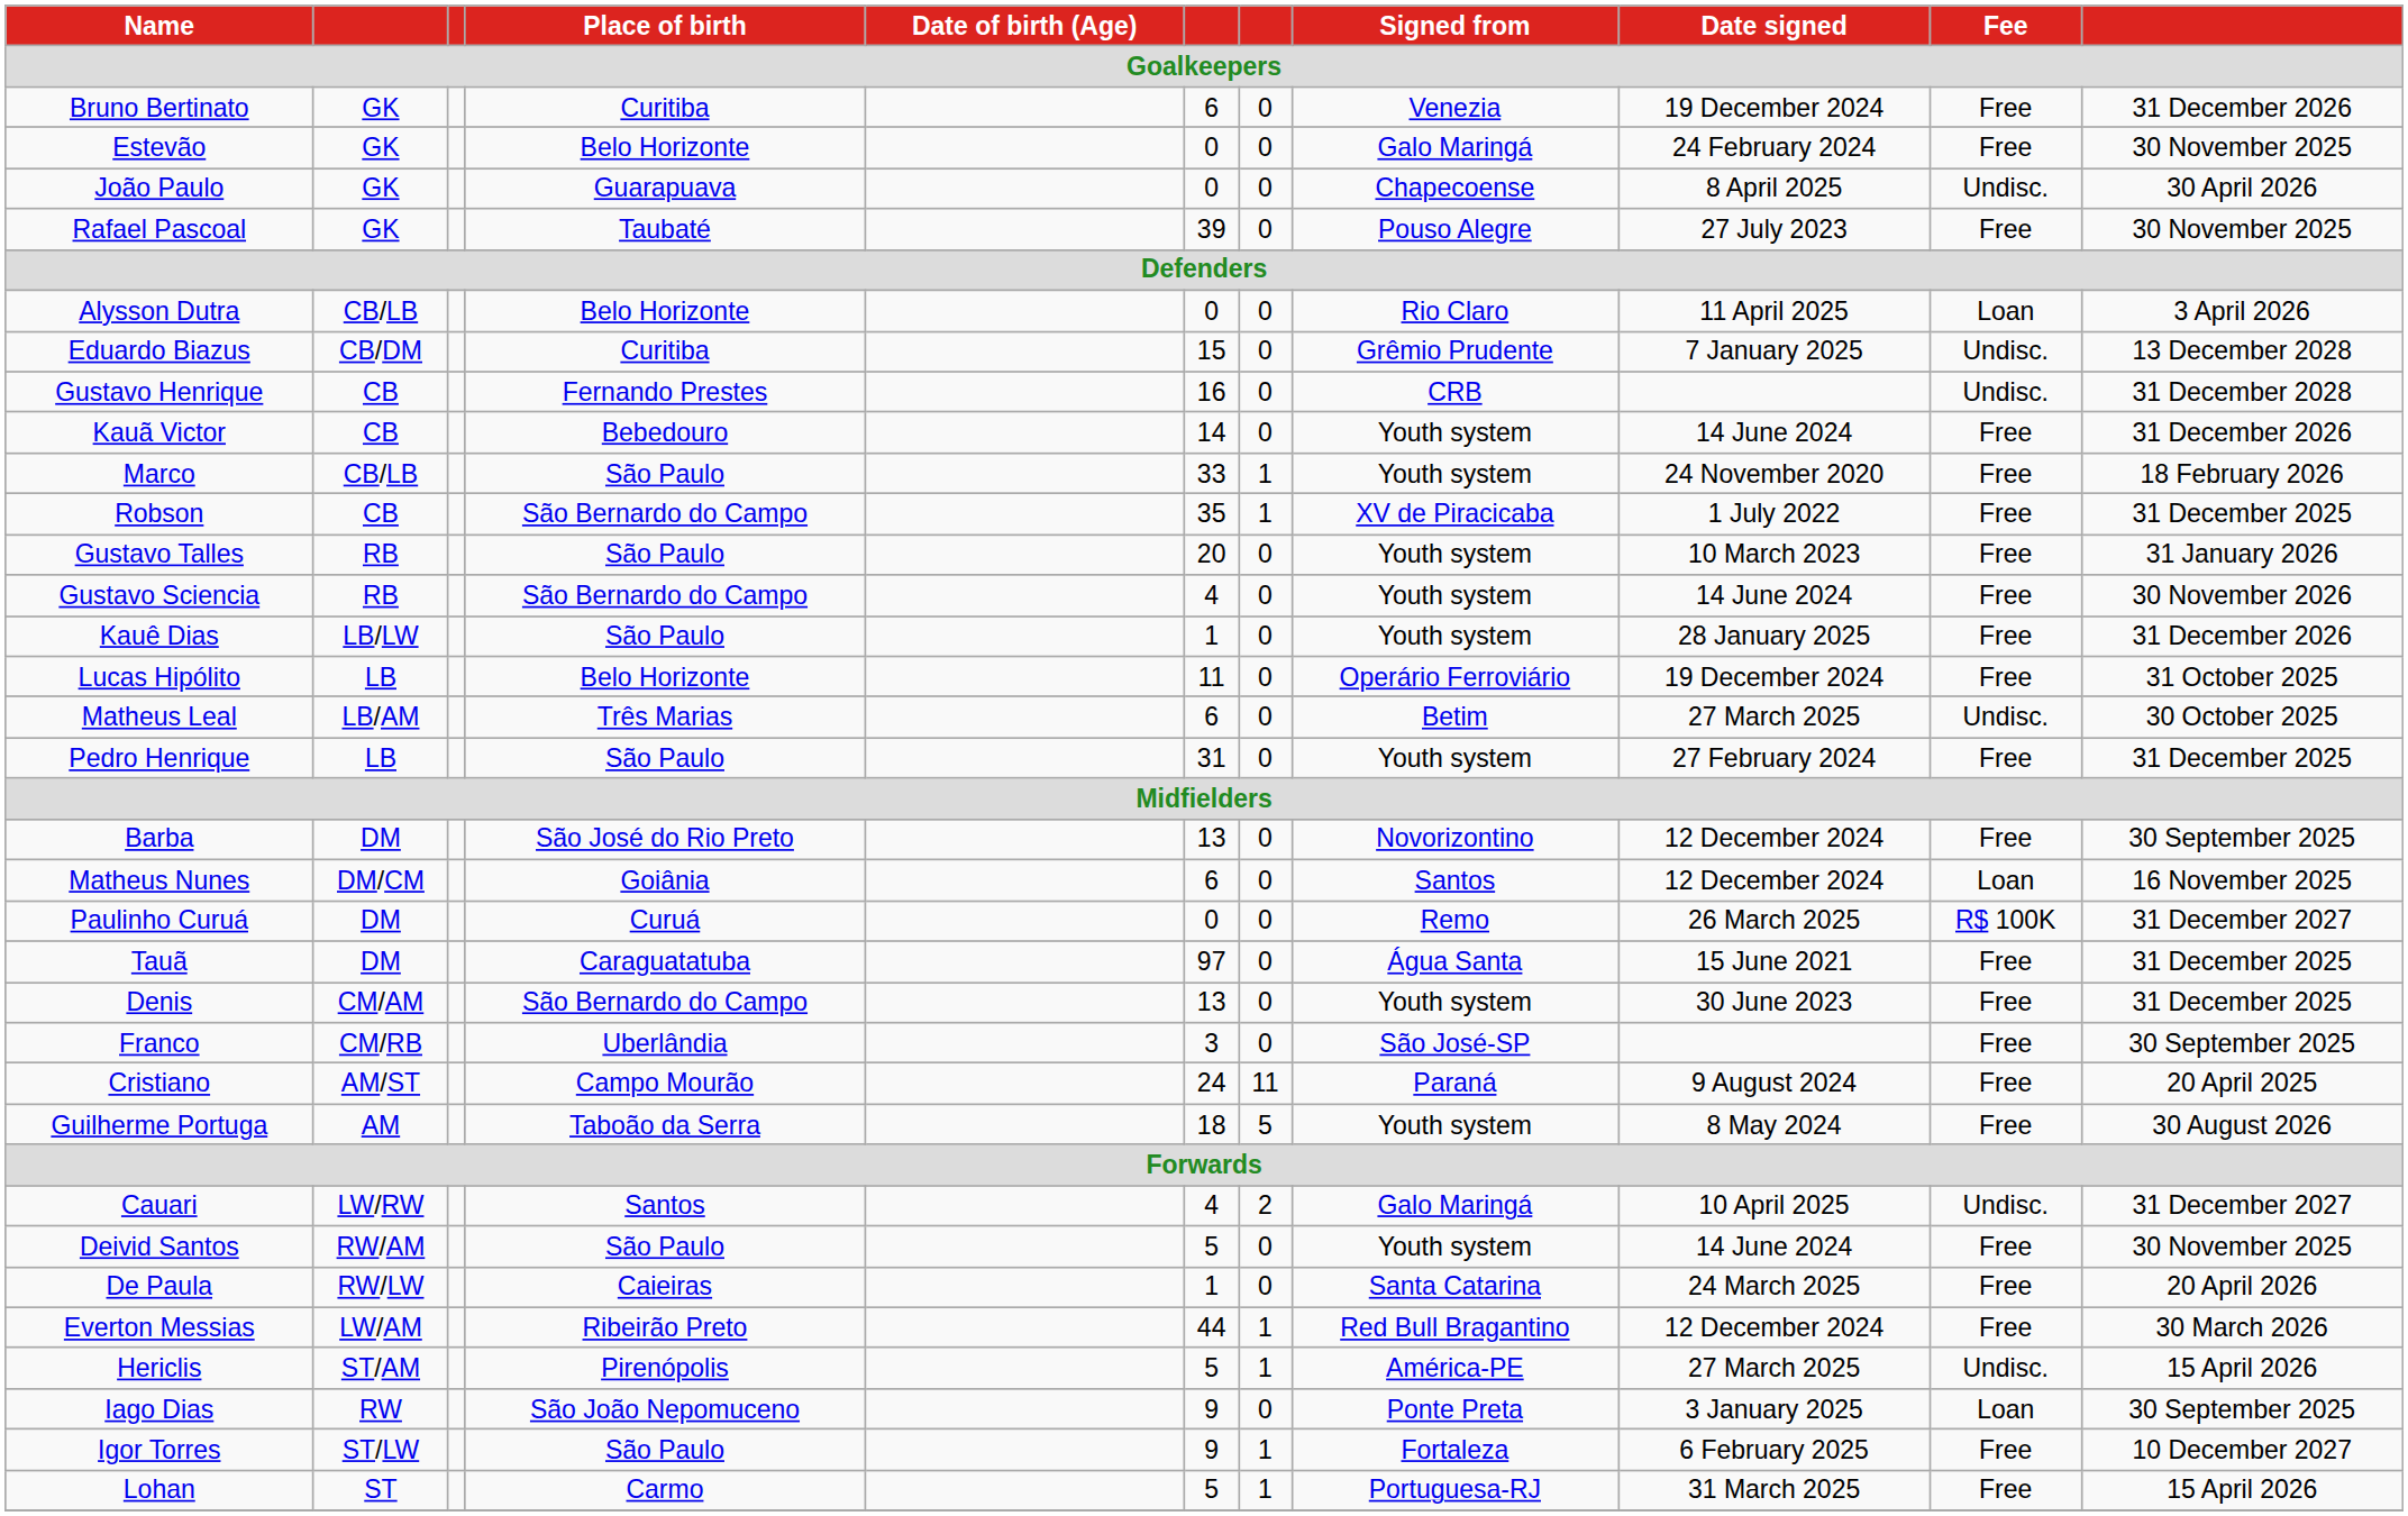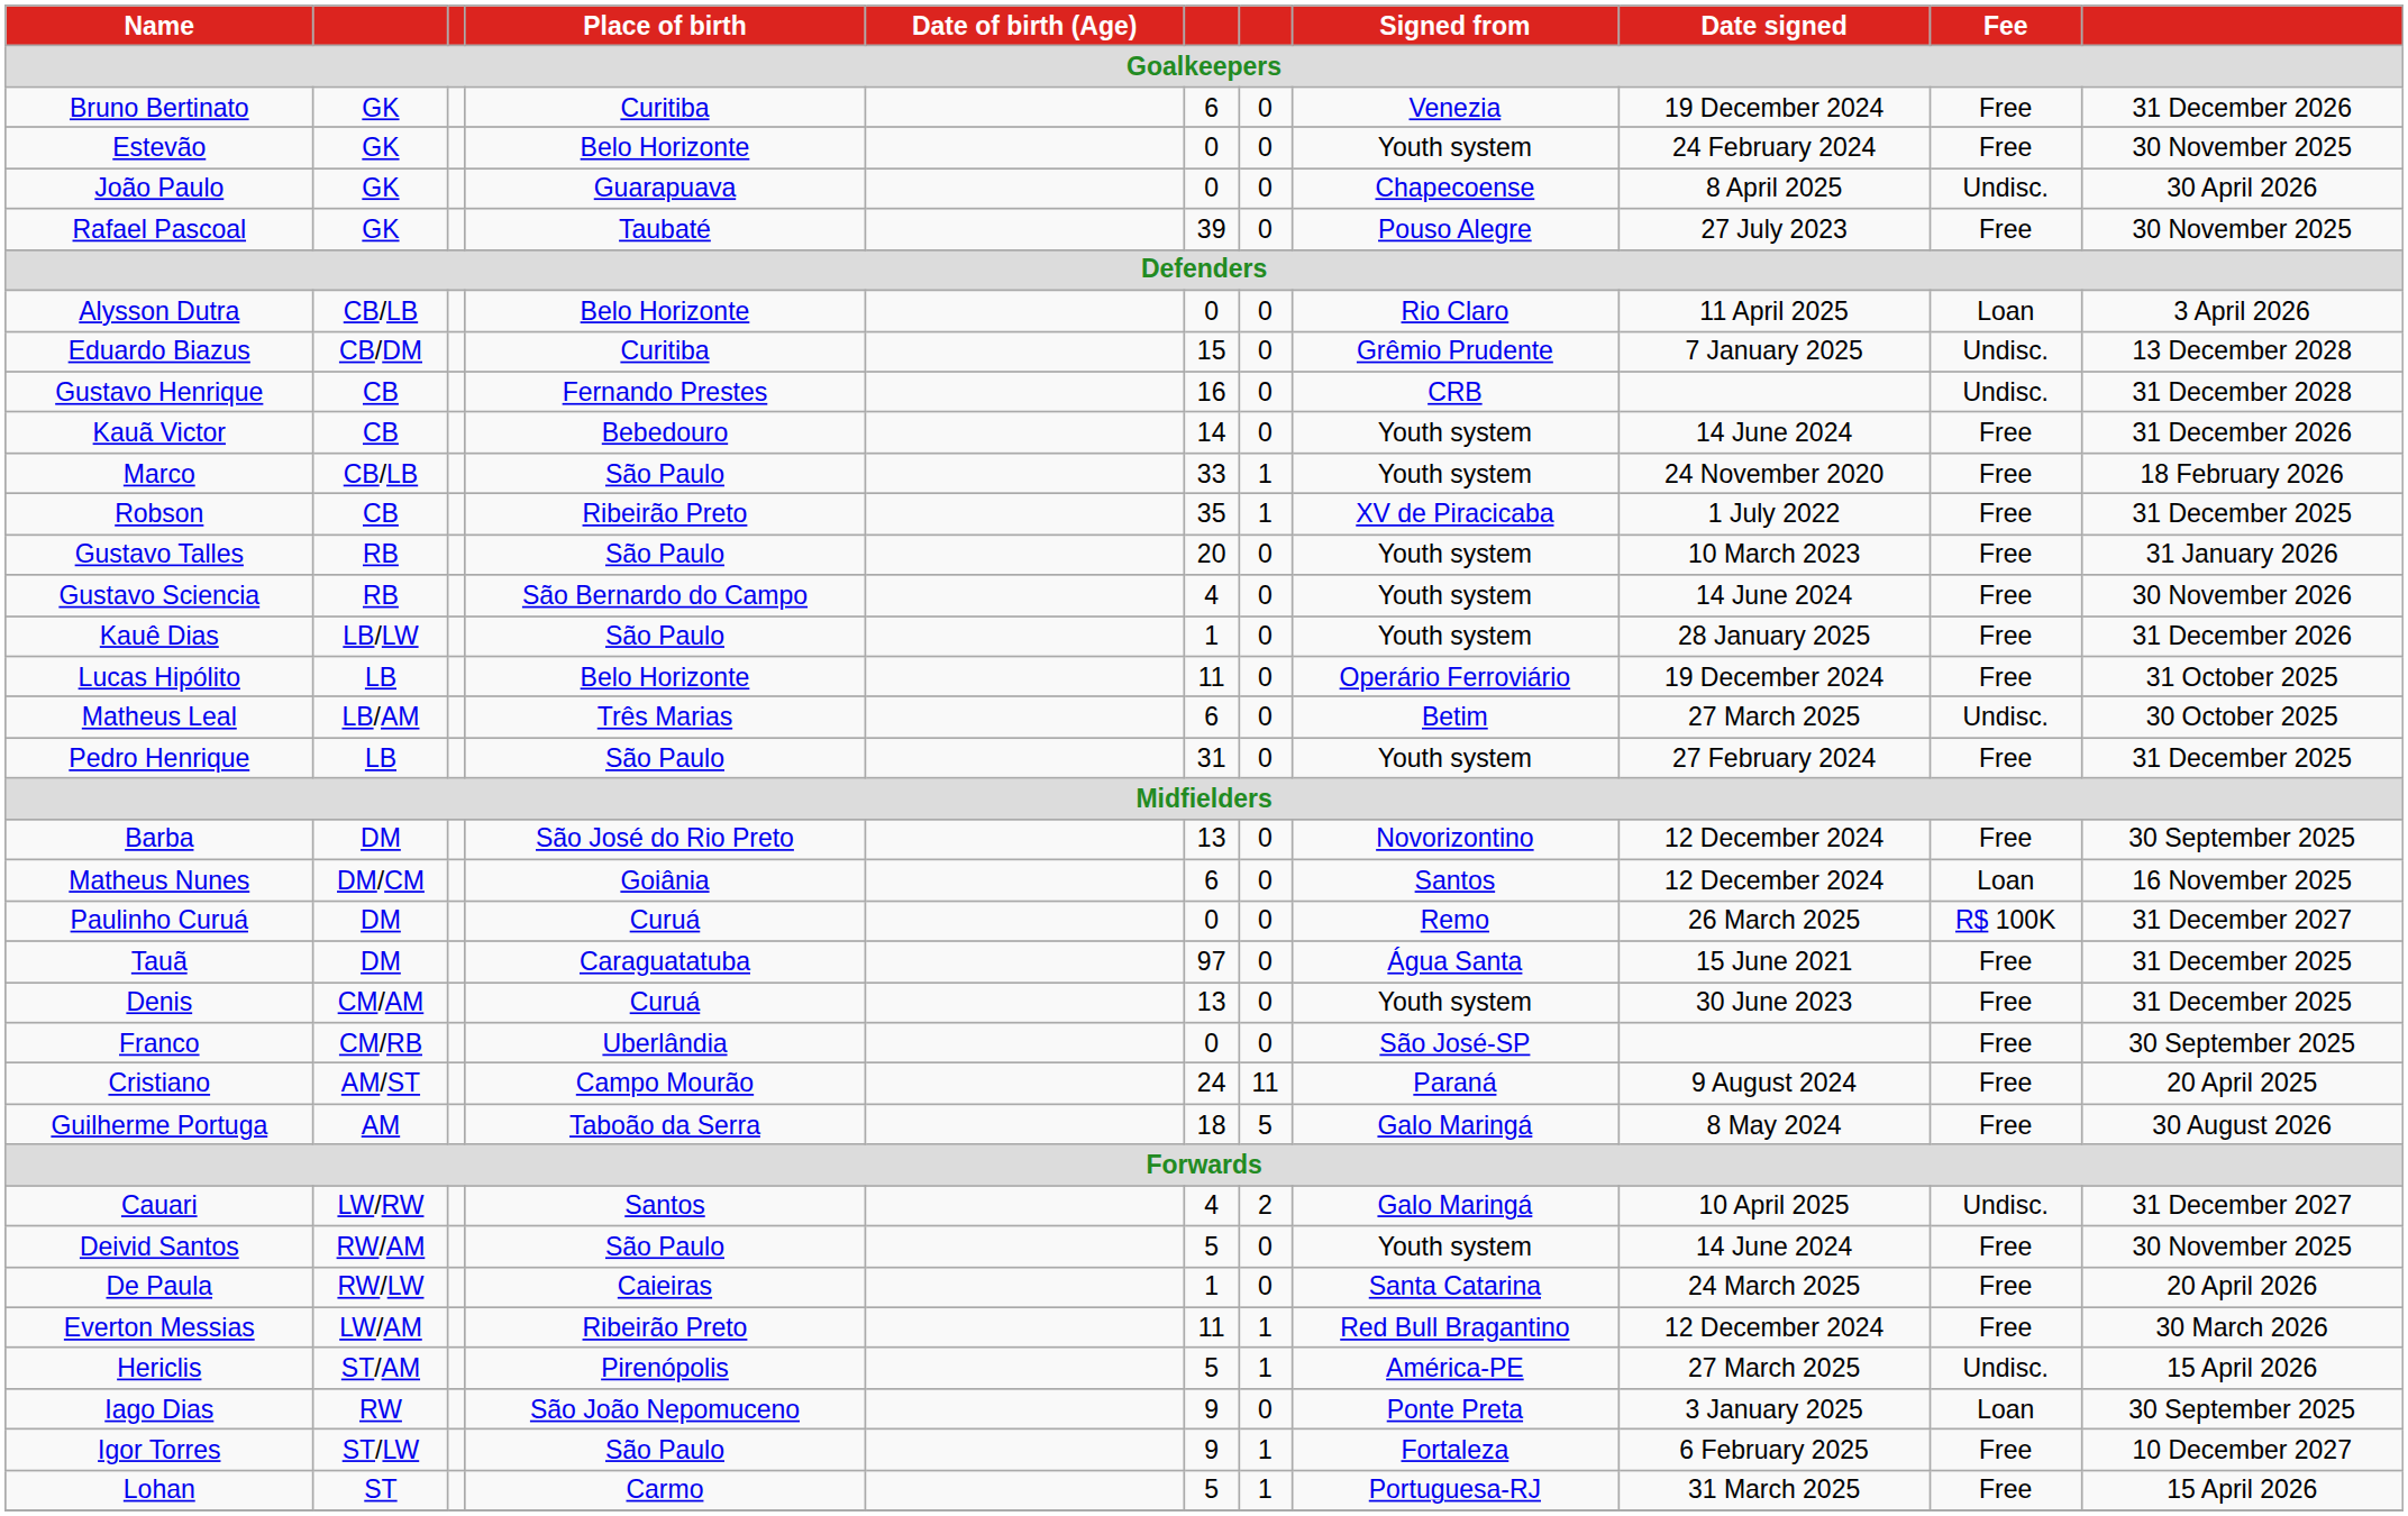 <table class="wikitable sortable" style="text-align:center; font-size:85%; width:100%;">
 <tr>
 <th style="background:#DC241F; color:white; text-align:center;">Name</th>
 <th style="background:#DC241F; color:white; text-align:center;"></th>
 <th style="background:#DC241F; color:white; text-align:center;"></th>
 <th style="background:#DC241F; color:white; text-align:center;">Place of birth</th>
 <th style="background:#DC241F; color:white; text-align:center;">Date of birth (Age)</th>
 <th style="background:#DC241F; color:white; text-align:center;"></th>
 <th style="background:#DC241F; color:white; text-align:center;"></th>
 <th style="background:#DC241F; color:white; text-align:center;">Signed from</th>
 <th style="background:#DC241F; color:white; text-align:center;">Date signed</th>
 <th style="background:#DC241F; color:white; text-align:center;">Fee</th>
 <th style="background:#DC241F; color:white; text-align:center;"></th>
 </tr>
 <tr>
 <th colspan="11" style="background:#dcdcdc; color:#228B22; text-align:center;">Goalkeepers</th>
 </tr>
 <tr>
 <td><a href='#'>Bruno Bertinato</a></td>
 <td><a href='#'>GK</a></td>
 <td></td>
 <td><a href='#'>Curitiba</a> </td>
 <td></td>
 <td>6</td>
 <td>0</td>
 <td><a href='#'>Venezia</a> </td>
 <td>19 December 2024</td>
 <td>Free</td>
 <td>31 December 2026</td>
 </tr>
 <tr>
 <td><a href='#'>Estevão</a></td>
 <td><a href='#'>GK</a></td>
 <td></td>
 <td><a href='#'>Belo Horizonte</a> </td>
 <td></td>
 <td>0</td>
 <td>0</td>
-<td><a href='#'>Galo Maringá</a></td>
+<td>Youth system</td>
 <td>24 February 2024</td>
 <td>Free</td>
 <td>30 November 2025</td>
 </tr>
 <tr>
 <td><a href='#'>João Paulo</a></td>
 <td><a href='#'>GK</a></td>
 <td></td>
 <td><a href='#'>Guarapuava</a> </td>
 <td></td>
 <td>0</td>
 <td>0</td>
 <td><a href='#'>Chapecoense</a></td>
 <td>8 April 2025</td>
 <td>Undisc.</td>
 <td>30 April 2026</td>
 </tr>
 <tr>
 <td><a href='#'>Rafael Pascoal</a></td>
 <td><a href='#'>GK</a></td>
 <td></td>
 <td><a href='#'>Taubaté</a> </td>
 <td></td>
 <td>39</td>
 <td>0</td>
 <td><a href='#'>Pouso Alegre</a></td>
 <td>27 July 2023</td>
 <td>Free</td>
 <td>30 November 2025<br></td>
 </tr>
 <tr>
 <th colspan="11" style="background:#dcdcdc; color:#228B22; text-align:center;">Defenders</th>
 </tr>
 <tr>
 <td><a href='#'>Alysson Dutra</a></td>
 <td><a href='#'>CB</a>/<a href='#'>LB</a></td>
 <td></td>
 <td><a href='#'>Belo Horizonte</a> </td>
 <td></td>
 <td>0</td>
 <td>0</td>
 <td><a href='#'>Rio Claro</a></td>
 <td>11 April 2025</td>
 <td>Loan</td>
 <td>3 April 2026</td>
 </tr>
 <tr>
 <td><a href='#'>Eduardo Biazus</a></td>
 <td><a href='#'>CB</a>/<a href='#'>DM</a></td>
 <td></td>
 <td><a href='#'>Curitiba</a> </td>
 <td></td>
 <td>15</td>
 <td>0</td>
 <td><a href='#'>Grêmio Prudente</a></td>
 <td>7 January 2025</td>
 <td>Undisc.</td>
 <td>13 December 2028</td>
 </tr>
 <tr>
 <td><a href='#'>Gustavo Henrique</a></td>
 <td><a href='#'>CB</a></td>
 <td></td>
 <td><a href='#'>Fernando Prestes</a> </td>
 <td></td>
 <td>16</td>
 <td>0</td>
 <td><a href='#'>CRB</a></td>
 <td></td>
 <td>Undisc.</td>
 <td>31 December 2028</td>
 </tr>
 <tr>
 <td><a href='#'>Kauã Victor</a></td>
 <td><a href='#'>CB</a></td>
 <td></td>
 <td><a href='#'>Bebedouro</a> </td>
 <td></td>
 <td>14</td>
 <td>0</td>
 <td>Youth system</td>
 <td>14 June 2024</td>
 <td>Free</td>
 <td>31 December 2026</td>
 </tr>
 <tr>
 <td><a href='#'>Marco</a></td>
 <td><a href='#'>CB</a>/<a href='#'>LB</a></td>
 <td></td>
 <td><a href='#'>São Paulo</a> </td>
 <td></td>
 <td>33</td>
 <td>1</td>
 <td>Youth system</td>
 <td>24 November 2020</td>
 <td>Free</td>
 <td>18 February 2026</td>
 </tr>
 <tr>
 <td><a href='#'>Robson</a></td>
 <td><a href='#'>CB</a></td>
 <td></td>
-<td><a href='#'>São Bernardo do Campo</a> </td>
+<td><a href='#'>Ribeirão Preto</a> </td>
 <td></td>
 <td>35</td>
 <td>1</td>
 <td><a href='#'>XV de Piracicaba</a></td>
 <td>1 July 2022</td>
 <td>Free</td>
 <td>31 December 2025</td>
 </tr>
 <tr>
 <td><a href='#'>Gustavo Talles</a></td>
 <td><a href='#'>RB</a></td>
 <td></td>
 <td><a href='#'>São Paulo</a> </td>
 <td></td>
 <td>20</td>
 <td>0</td>
 <td>Youth system</td>
 <td>10 March 2023</td>
 <td>Free</td>
 <td>31 January 2026</td>
 </tr>
 <tr>
 <td><a href='#'>Gustavo Sciencia</a></td>
 <td><a href='#'>RB</a></td>
 <td></td>
 <td><a href='#'>São Bernardo do Campo</a> </td>
 <td></td>
 <td>4</td>
 <td>0</td>
 <td>Youth system</td>
 <td>14 June 2024</td>
 <td>Free</td>
 <td>30 November 2026</td>
 </tr>
 <tr>
 <td><a href='#'>Kauê Dias</a></td>
 <td><a href='#'>LB</a>/<a href='#'>LW</a></td>
 <td></td>
 <td><a href='#'>São Paulo</a> </td>
 <td></td>
 <td>1</td>
 <td>0</td>
 <td>Youth system</td>
 <td>28 January 2025</td>
 <td>Free</td>
 <td>31 December 2026</td>
 </tr>
 <tr>
 <td><a href='#'>Lucas Hipólito</a></td>
 <td><a href='#'>LB</a></td>
 <td></td>
 <td><a href='#'>Belo Horizonte</a> </td>
 <td></td>
 <td>11</td>
 <td>0</td>
 <td><a href='#'>Operário Ferroviário</a></td>
 <td>19 December 2024</td>
 <td>Free</td>
 <td>31 October 2025</td>
 </tr>
 <tr>
 <td><a href='#'>Matheus Leal</a></td>
 <td><a href='#'>LB</a>/<a href='#'>AM</a></td>
 <td></td>
 <td><a href='#'>Três Marias</a> </td>
 <td></td>
 <td>6</td>
 <td>0</td>
 <td><a href='#'>Betim</a></td>
 <td>27 March 2025</td>
 <td>Undisc.</td>
 <td>30 October 2025</td>
 </tr>
 <tr>
 <td><a href='#'>Pedro Henrique</a></td>
 <td><a href='#'>LB</a></td>
 <td></td>
 <td><a href='#'>São Paulo</a> </td>
 <td></td>
 <td>31</td>
 <td>0</td>
 <td>Youth system</td>
 <td>27 February 2024</td>
 <td>Free</td>
 <td>31 December 2025</td>
 </tr>
 <tr>
 <th colspan="11" style="background:#dcdcdc; color:#228B22; text-align:center;">Midfielders</th>
 </tr>
 <tr>
 <td><a href='#'>Barba</a></td>
 <td><a href='#'>DM</a></td>
 <td></td>
 <td><a href='#'>São José do Rio Preto</a> </td>
 <td></td>
 <td>13</td>
 <td>0</td>
 <td><a href='#'>Novorizontino</a></td>
 <td>12 December 2024</td>
 <td>Free</td>
 <td>30 September 2025<br></td>
 </tr>
 <tr>
 <td><a href='#'>Matheus Nunes</a></td>
 <td><a href='#'>DM</a>/<a href='#'>CM</a></td>
 <td></td>
 <td><a href='#'>Goiânia</a> </td>
 <td></td>
 <td>6</td>
 <td>0</td>
 <td><a href='#'>Santos</a></td>
 <td>12 December 2024</td>
 <td>Loan</td>
 <td>16 November 2025</td>
 </tr>
 <tr>
 <td><a href='#'>Paulinho Curuá</a></td>
 <td><a href='#'>DM</a></td>
 <td></td>
 <td><a href='#'>Curuá</a> </td>
 <td></td>
 <td>0</td>
 <td>0</td>
 <td><a href='#'>Remo</a></td>
 <td>26 March 2025</td>
 <td><a href='#'>R$</a> 100K</td>
 <td>31 December 2027</td>
 </tr>
 <tr>
 <td><a href='#'>Tauã</a></td>
 <td><a href='#'>DM</a></td>
 <td></td>
 <td><a href='#'>Caraguatatuba</a> </td>
 <td></td>
 <td>97</td>
 <td>0</td>
 <td><a href='#'>Água Santa</a></td>
 <td>15 June 2021</td>
 <td>Free</td>
 <td>31 December 2025</td>
 </tr>
 <tr>
 <td><a href='#'>Denis</a></td>
 <td><a href='#'>CM</a>/<a href='#'>AM</a></td>
 <td></td>
-<td><a href='#'>São Bernardo do Campo</a> </td>
+<td><a href='#'>Curuá</a> </td>
 <td></td>
 <td>13</td>
 <td>0</td>
 <td>Youth system</td>
 <td>30 June 2023</td>
 <td>Free</td>
 <td>31 December 2025</td>
 </tr>
 <tr>
 <td><a href='#'>Franco</a></td>
 <td><a href='#'>CM</a>/<a href='#'>RB</a></td>
 <td></td>
 <td><a href='#'>Uberlândia</a> </td>
 <td></td>
-<td>3</td>
+<td>0</td>
 <td>0</td>
 <td><a href='#'>São José-SP</a></td>
 <td></td>
 <td>Free</td>
 <td>30 September 2025</td>
 </tr>
 <tr>
 <td><a href='#'>Cristiano</a></td>
 <td><a href='#'>AM</a>/<a href='#'>ST</a></td>
 <td></td>
 <td><a href='#'>Campo Mourão</a> </td>
 <td></td>
 <td>24</td>
 <td>11</td>
 <td><a href='#'>Paraná</a></td>
 <td>9 August 2024</td>
 <td>Free</td>
 <td>20 April 2025</td>
 </tr>
 <tr>
 <td><a href='#'>Guilherme Portuga</a></td>
 <td><a href='#'>AM</a></td>
 <td></td>
 <td><a href='#'>Taboão da Serra</a> </td>
 <td></td>
 <td>18</td>
 <td>5</td>
-<td>Youth system</td>
+<td><a href='#'>Galo Maringá</a></td>
 <td>8 May 2024</td>
 <td>Free</td>
 <td>30 August 2026</td>
 </tr>
 <tr>
 <th colspan="11" style="background:#dcdcdc; color:#228B22; text-align=center;">Forwards</th>
 </tr>
 <tr>
 <td><a href='#'>Cauari</a></td>
 <td><a href='#'>LW</a>/<a href='#'>RW</a></td>
 <td></td>
 <td><a href='#'>Santos</a> </td>
 <td></td>
 <td>4</td>
 <td>2</td>
 <td><a href='#'>Galo Maringá</a></td>
 <td>10 April 2025</td>
 <td>Undisc.</td>
 <td>31 December 2027</td>
 </tr>
 <tr>
 <td><a href='#'>Deivid Santos</a></td>
 <td><a href='#'>RW</a>/<a href='#'>AM</a></td>
 <td></td>
 <td><a href='#'>São Paulo</a> </td>
 <td></td>
 <td>5</td>
 <td>0</td>
 <td>Youth system</td>
 <td>14 June 2024</td>
 <td>Free</td>
 <td>30 November 2025</td>
 </tr>
 <tr>
 <td><a href='#'>De Paula</a></td>
 <td><a href='#'>RW</a>/<a href='#'>LW</a></td>
 <td></td>
 <td><a href='#'>Caieiras</a> </td>
 <td></td>
 <td>1</td>
 <td>0</td>
 <td><a href='#'>Santa Catarina</a></td>
 <td>24 March 2025</td>
 <td>Free</td>
 <td>20 April 2026<br></td>
 </tr>
 <tr>
 <td><a href='#'>Everton Messias</a></td>
 <td><a href='#'>LW</a>/<a href='#'>AM</a></td>
 <td></td>
 <td><a href='#'>Ribeirão Preto</a> </td>
 <td></td>
-<td>44</td>
+<td>11</td>
 <td>1</td>
 <td><a href='#'>Red Bull Bragantino</a></td>
 <td>12 December 2024</td>
 <td>Free</td>
 <td>30 March 2026</td>
 </tr>
 <tr>
 <td><a href='#'>Hericlis</a></td>
 <td><a href='#'>ST</a>/<a href='#'>AM</a></td>
 <td></td>
 <td><a href='#'>Pirenópolis</a> </td>
 <td></td>
 <td>5</td>
 <td>1</td>
 <td><a href='#'>América-PE</a></td>
 <td>27 March 2025</td>
 <td>Undisc.</td>
 <td>15 April 2026</td>
 </tr>
 <tr>
 <td><a href='#'>Iago Dias</a></td>
 <td><a href='#'>RW</a></td>
 <td></td>
 <td><a href='#'>São João Nepomuceno</a> </td>
 <td></td>
 <td>9</td>
 <td>0</td>
 <td><a href='#'>Ponte Preta</a></td>
 <td>3 January 2025</td>
 <td>Loan</td>
 <td>30 September 2025</td>
 </tr>
 <tr>
 <td><a href='#'>Igor Torres</a></td>
 <td><a href='#'>ST</a>/<a href='#'>LW</a></td>
 <td></td>
 <td><a href='#'>São Paulo</a> </td>
 <td></td>
 <td>9</td>
 <td>1</td>
 <td><a href='#'>Fortaleza</a></td>
 <td>6 February 2025</td>
 <td>Free</td>
 <td>10 December 2027<br></td>
 </tr>
 <tr>
 <td><a href='#'>Lohan</a></td>
 <td><a href='#'>ST</a></td>
 <td></td>
 <td><a href='#'>Carmo</a> </td>
 <td></td>
 <td>5</td>
 <td>1</td>
 <td><a href='#'>Portuguesa-RJ</a></td>
 <td>31 March 2025</td>
 <td>Free</td>
 <td>15 April 2026</td>
 </tr>
 <tr>
 </tr>
 </table>
